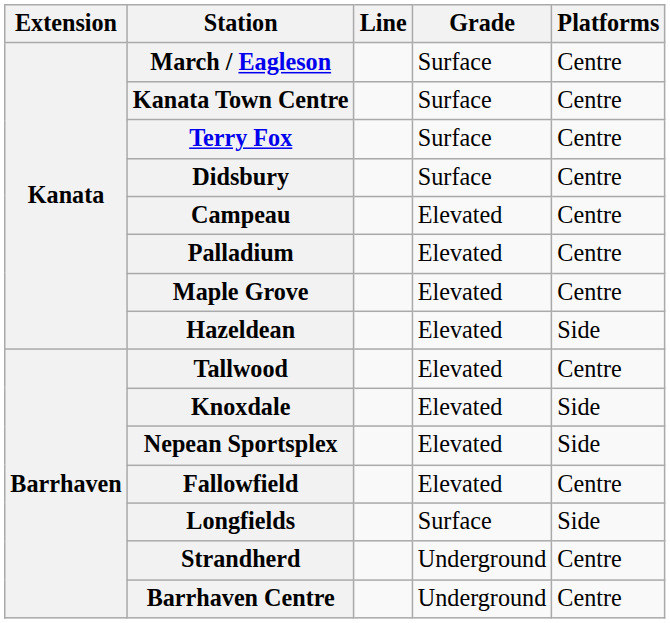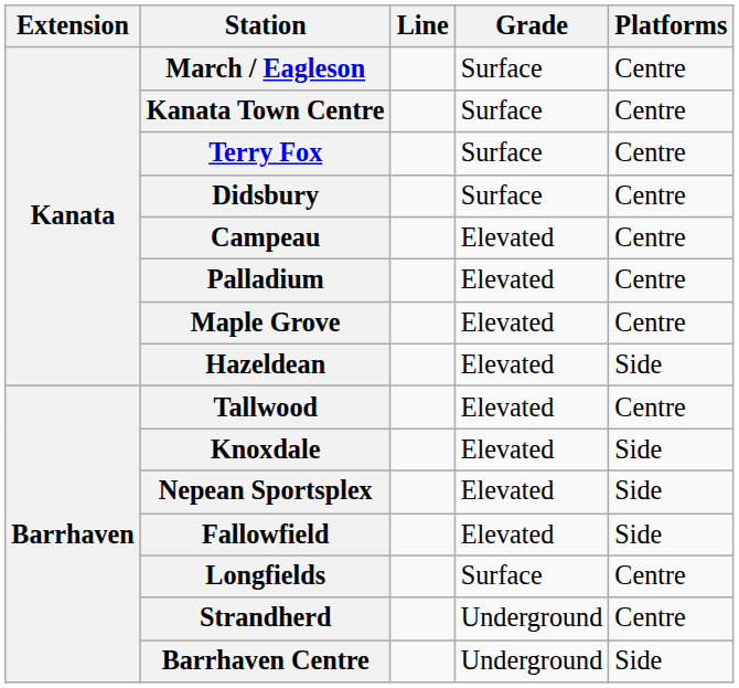 <table class="wikitable plainrowheaders sortable">
 <tr>
 <th>Extension</th>
 <th>Station</th>
 <th>Line</th>
 <th>Grade</th>
 <th>Platforms</th>
 </tr>
 <tr>
 <th rowspan="8">Kanata</th>
 <th>March / <a href='#'>Eagleson</a></th>
 <td></td>
 <td>Surface</td>
 <td>Centre</td>
 </tr>
 <tr>
 <th>Kanata Town Centre</th>
 <td></td>
 <td>Surface</td>
 <td>Centre</td>
 </tr>
 <tr>
 <th><a href='#'>Terry Fox</a></th>
 <td></td>
 <td>Surface</td>
 <td>Centre</td>
 </tr>
 <tr>
 <th>Didsbury</th>
 <td></td>
 <td>Surface</td>
 <td>Centre</td>
 </tr>
 <tr>
 <th>Campeau</th>
 <td></td>
 <td>Elevated</td>
 <td>Centre</td>
 </tr>
 <tr>
 <th>Palladium</th>
 <td></td>
 <td>Elevated</td>
 <td>Centre</td>
 </tr>
 <tr>
 <th>Maple Grove</th>
 <td></td>
 <td>Elevated</td>
 <td>Centre</td>
 </tr>
 <tr>
 <th>Hazeldean</th>
 <td></td>
 <td>Elevated</td>
 <td>Side</td>
 </tr>
 <tr>
 <th rowspan="7">Barrhaven</th>
 <th>Tallwood</th>
 <td></td>
 <td>Elevated</td>
 <td>Centre</td>
 </tr>
 <tr>
 <th>Knoxdale</th>
 <td></td>
 <td>Elevated</td>
 <td>Side</td>
 </tr>
 <tr>
 <th>Nepean Sportsplex</th>
 <td></td>
 <td>Elevated</td>
 <td>Side</td>
 </tr>
 <tr>
 <th>Fallowfield</th>
 <td></td>
 <td>Elevated</td>
-<td>Centre</td>
+<td>Side</td>
 </tr>
 <tr>
 <th>Longfields</th>
 <td></td>
 <td>Surface</td>
-<td>Side</td>
+<td>Centre</td>
 </tr>
 <tr>
 <th>Strandherd</th>
 <td></td>
 <td>Underground</td>
 <td>Centre</td>
 </tr>
 <tr>
 <th>Barrhaven Centre</th>
 <td></td>
 <td>Underground</td>
-<td>Centre</td>
+<td>Side</td>
 </tr>
 </table>
